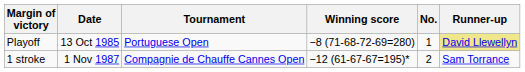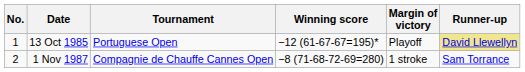 <table class="wikitable" style="font-size:95%;">
 <tr>
-<th>Margin of<br>victory</th>
+<th>No.</th>
 <th>Date</th>
 <th>Tournament</th>
 <th>Winning score</th>
-<th>No.</th>
+<th>Margin of<br>victory</th>
 <th>Runner-up</th>
 </tr>
 <tr>
-<td>Playoff</td>
+<td align=center>1</td>
 <td align=right>13 Oct <a href='#'>1985</a></td>
 <td><a href='#'>Portuguese Open</a></td>
-<td>−8 (71-68-72-69=280)</td>
-<td align=center>1</td>
+<td>−12 (61-67-67=195)*</td>
+<td>Playoff</td>
 <td style="background: khaki;"> <a href='#'>David Llewellyn</a></td>
 </tr>
 <tr>
-<td>1 stroke</td>
+<td align=center>2</td>
 <td align=right>1 Nov <a href='#'>1987</a></td>
 <td><a href='#'>Compagnie de Chauffe Cannes Open</a></td>
-<td>−12 (61-67-67=195)*</td>
-<td align=center>2</td>
+<td>−8 (71-68-72-69=280)</td>
+<td>1 stroke</td>
 <td> <a href='#'>Sam Torrance</a></td>
 </tr>
 </table>
